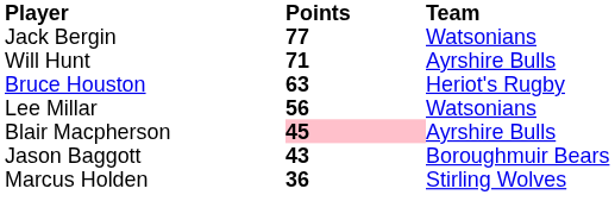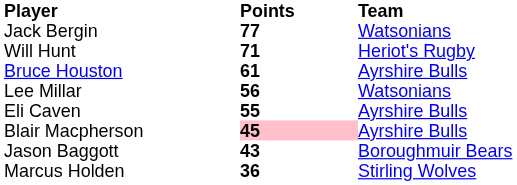 <table style="font-size: 95%" cellspacing="0" cellpadding="0">
 <tr>
 <th style="width:200px;" align="left">Player</th>
 <th width="100" align="left">Points</th>
 <th style="width:150px;" align="left">Team</th>
 </tr>
 <tr>
 <td> Jack Bergin</td>
 <td><strong>77</strong></td>
 <td><a href='#'>Watsonians</a></td>
 </tr>
 <tr>
 <td> Will Hunt</td>
 <td><strong>71</strong></td>
-<td><a href='#'>Ayrshire Bulls</a></td>
+<td><a href='#'>Heriot's Rugby</a></td>
 </tr>
 <tr>
 <td> <a href='#'>Bruce Houston</a></td>
-<td><strong>63</strong></td>
-<td><a href='#'>Heriot's Rugby</a></td>
+<td><strong>61</strong></td>
+<td><a href='#'>Ayrshire Bulls</a></td>
 </tr>
 <tr>
 <td> Lee Millar</td>
 <td><strong>56</strong></td>
 <td><a href='#'>Watsonians</a></td>
+</tr>
+<tr>
+<td> Eli Caven</td>
+<td><strong>55</strong></td>
+<td><a href='#'>Ayrshire Bulls</a></td>
 </tr>
 <tr>
 <td> Blair Macpherson</td>
 <td style="background: pink;"><strong>45</strong></td>
 <td><a href='#'>Ayrshire Bulls</a></td>
 </tr>
 <tr>
 <td> Jason Baggott</td>
 <td><strong>43</strong></td>
 <td><a href='#'>Boroughmuir Bears</a></td>
 </tr>
 <tr>
 <td> Marcus Holden</td>
 <td><strong>36</strong></td>
 <td><a href='#'>Stirling Wolves</a></td>
 </tr>
 </table>
